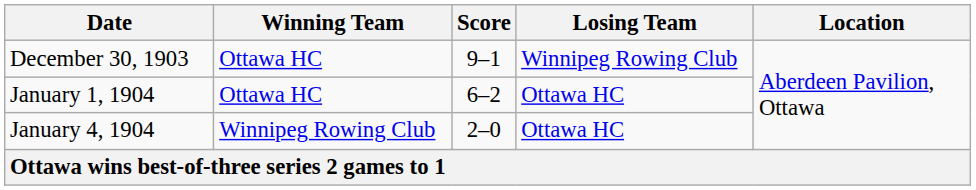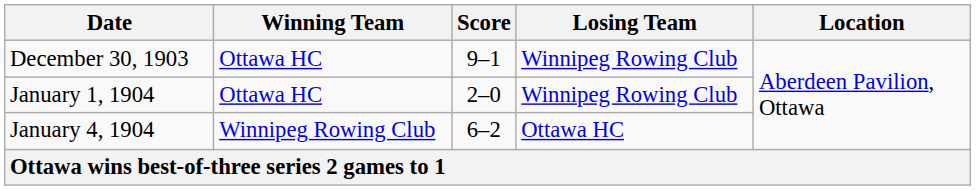 <table class="wikitable">
 <tr>
 <th width="140">Date</th>
 <th style="width:10em">Winning Team</th>
 <th width="5" align="center">Score</th>
 <th style="width:10em">Losing Team</th>
 <th width="145">Location</th>
 </tr>
 <tr>
 <td>December 30, 1903</td>
 <td><a href='#'>Ottawa HC</a></td>
 <td align="center">9–1</td>
 <td><a href='#'>Winnipeg Rowing Club</a></td>
 <td rowspan="3"><a href='#'>Aberdeen Pavilion</a>, Ottawa</td>
 </tr>
 <tr>
 <td>January 1, 1904</td>
 <td><a href='#'>Ottawa HC</a></td>
-<td align="center">6–2</td>
-<td><a href='#'>Ottawa HC</a></td>
+<td align="center">2–0</td>
+<td><a href='#'>Winnipeg Rowing Club</a></td>
 </tr>
 <tr>
 <td>January 4, 1904</td>
 <td><a href='#'>Winnipeg Rowing Club</a></td>
-<td align="center">2–0</td>
+<td align="center">6–2</td>
 <td><a href='#'>Ottawa HC</a></td>
 </tr>
 <tr>
 <th colspan="5" style="text-align:left;">Ottawa wins best-of-three series 2 games to 1</th>
 </tr>
 </table>
